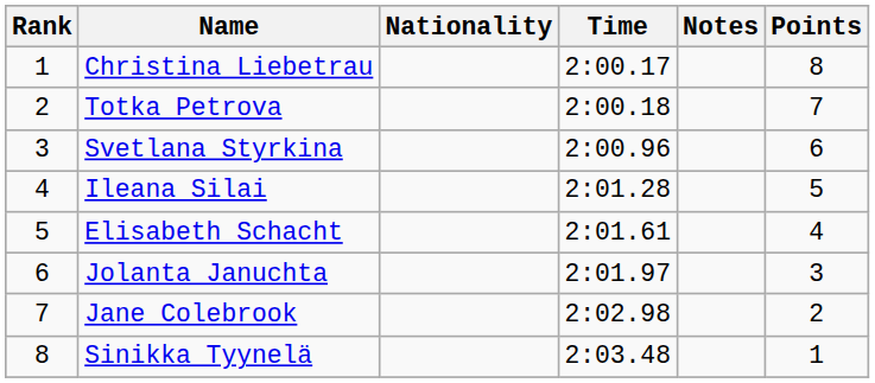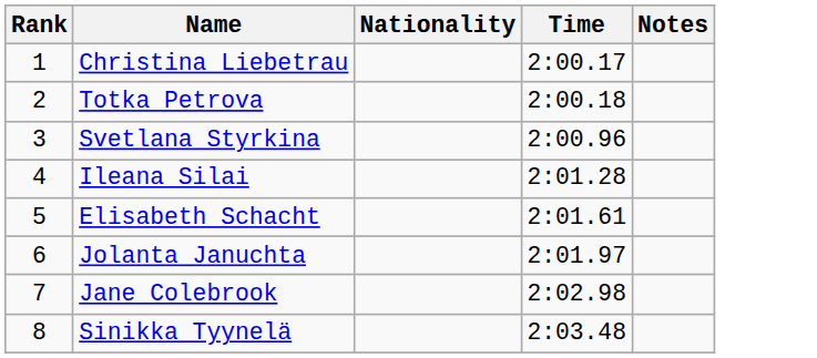 <table class="wikitable sortable" style="text-align:center">
 <tr>
 <th>Rank</th>
 <th>Name</th>
 <th>Nationality</th>
 <th>Time</th>
 <th>Notes</th>
-<th>Points</th>
 </tr>
 <tr>
 <td>1</td>
 <td align=left><a href='#'>Christina Liebetrau</a></td>
 <td align=left></td>
 <td>2:00.17</td>
 <td></td>
-<td>8</td>
 </tr>
 <tr>
 <td>2</td>
 <td align=left><a href='#'>Totka Petrova</a></td>
 <td align=left></td>
 <td>2:00.18</td>
 <td></td>
-<td>7</td>
 </tr>
 <tr>
 <td>3</td>
 <td align=left><a href='#'>Svetlana Styrkina</a></td>
 <td align=left></td>
 <td>2:00.96</td>
 <td></td>
-<td>6</td>
 </tr>
 <tr>
 <td>4</td>
 <td align=left><a href='#'>Ileana Silai</a></td>
 <td align=left></td>
 <td>2:01.28</td>
 <td></td>
-<td>5</td>
 </tr>
 <tr>
 <td>5</td>
 <td align=left><a href='#'>Elisabeth Schacht</a></td>
 <td align=left></td>
 <td>2:01.61</td>
 <td></td>
-<td>4</td>
 </tr>
 <tr>
 <td>6</td>
 <td align=left><a href='#'>Jolanta Januchta</a></td>
 <td align=left></td>
 <td>2:01.97</td>
 <td></td>
-<td>3</td>
 </tr>
 <tr>
 <td>7</td>
 <td align=left><a href='#'>Jane Colebrook</a></td>
 <td align=left></td>
 <td>2:02.98</td>
 <td></td>
-<td>2</td>
 </tr>
 <tr>
 <td>8</td>
 <td align=left><a href='#'>Sinikka Tyynelä</a></td>
 <td align=left></td>
 <td>2:03.48</td>
 <td></td>
-<td>1</td>
 </tr>
 </table>
